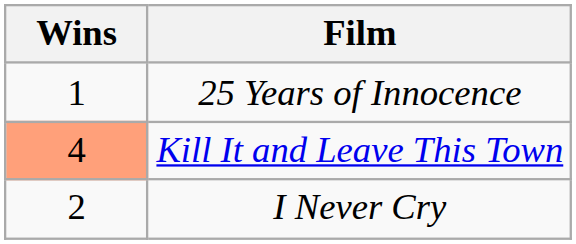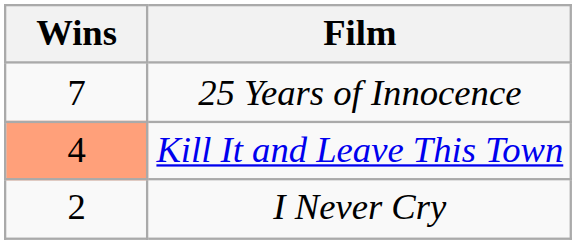 <table class="wikitable plainrowheaders" style="text-align: center;">
 <tr>
 <th scope="col" style="width:55px;">Wins</th>
 <th scope="col">Film</th>
 </tr>
 <tr>
-<td scope="row">1</td>
+<td scope="row">7</td>
 <td><em>25 Years of Innocence</em></td>
 </tr>
 <tr>
 <td scope="row" style="background: lightsalmon;">4</td>
 <td><em><a href='#'>Kill It and Leave This Town</a></em></td>
 </tr>
 <tr>
 <td scope="row">2</td>
 <td><em>I Never Cry</em></td>
 </tr>
 </table>
